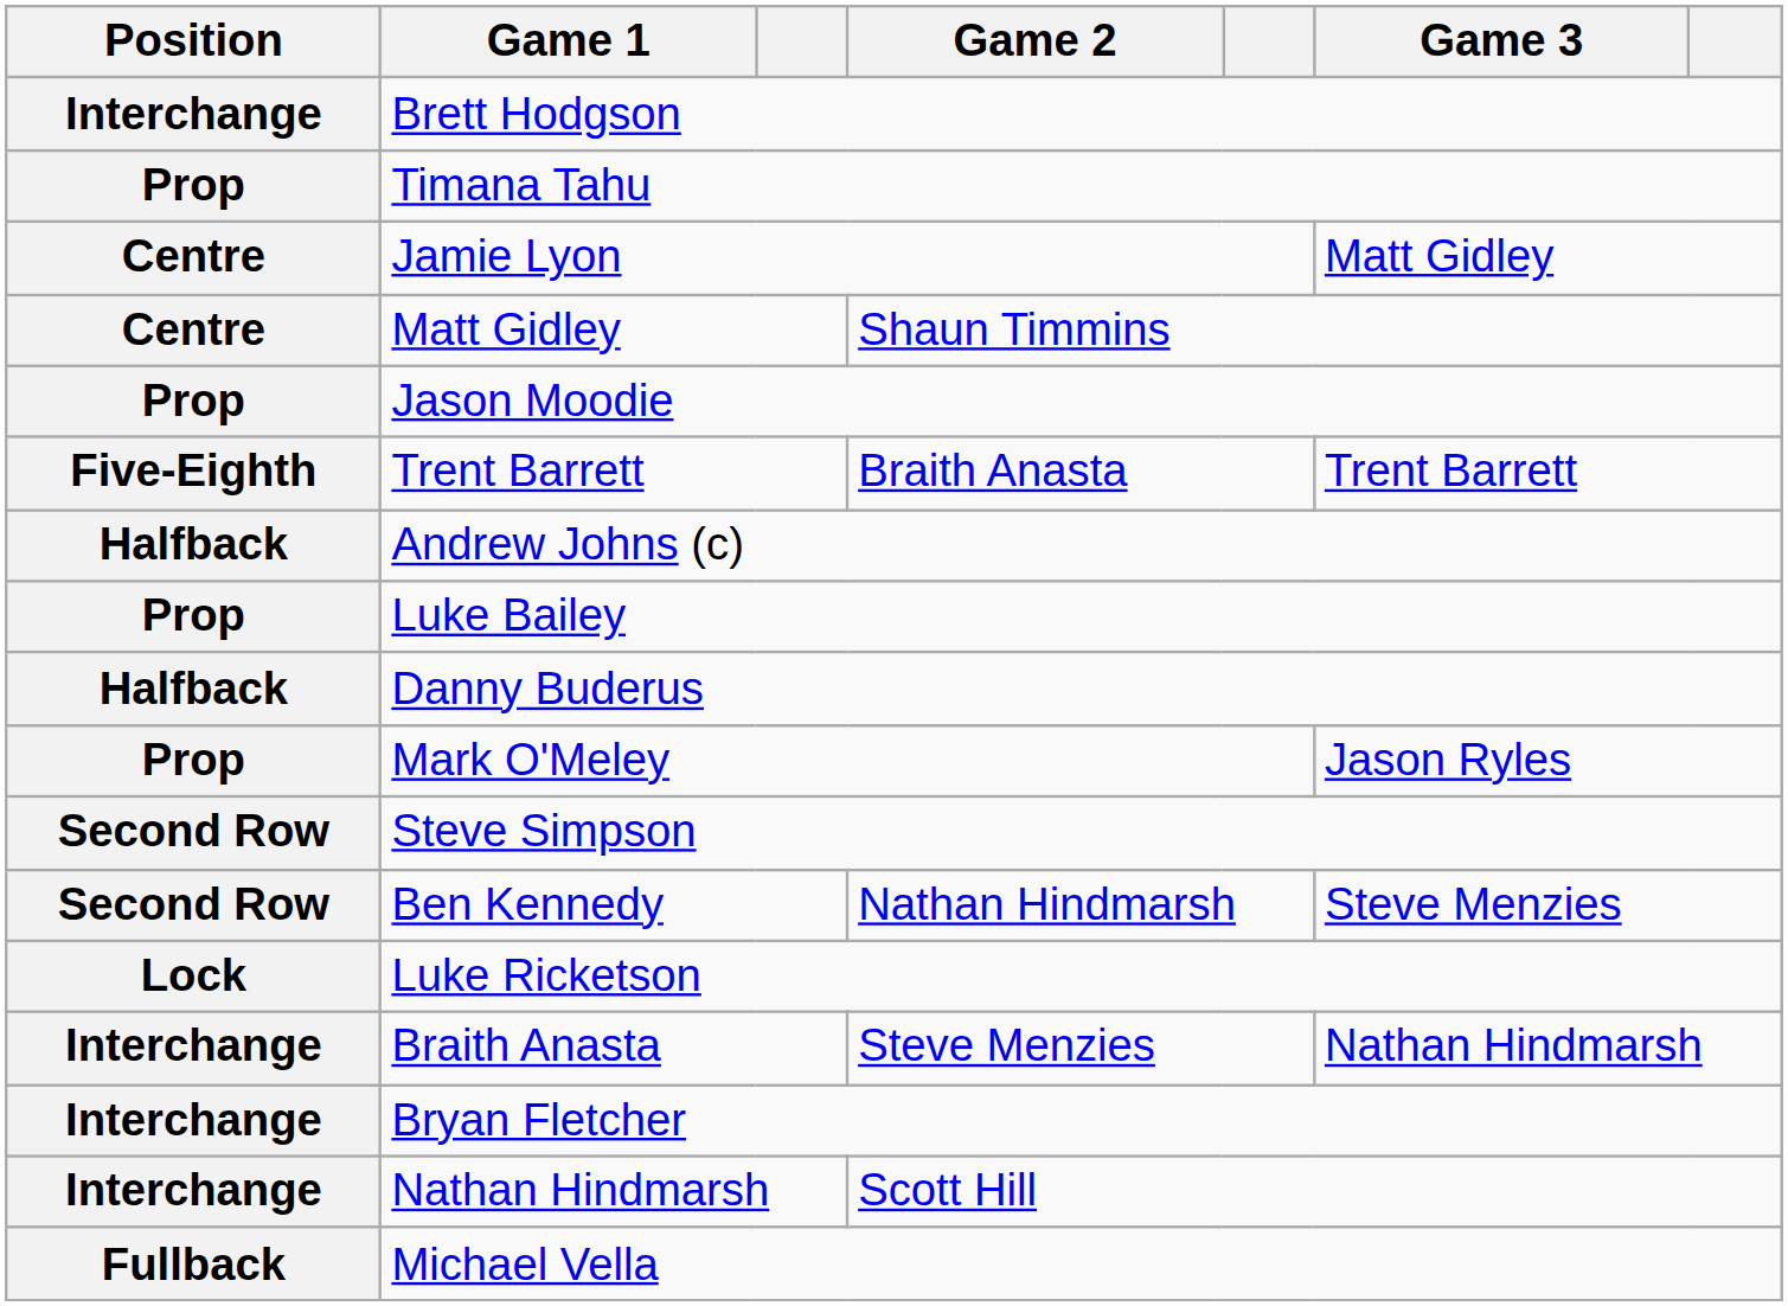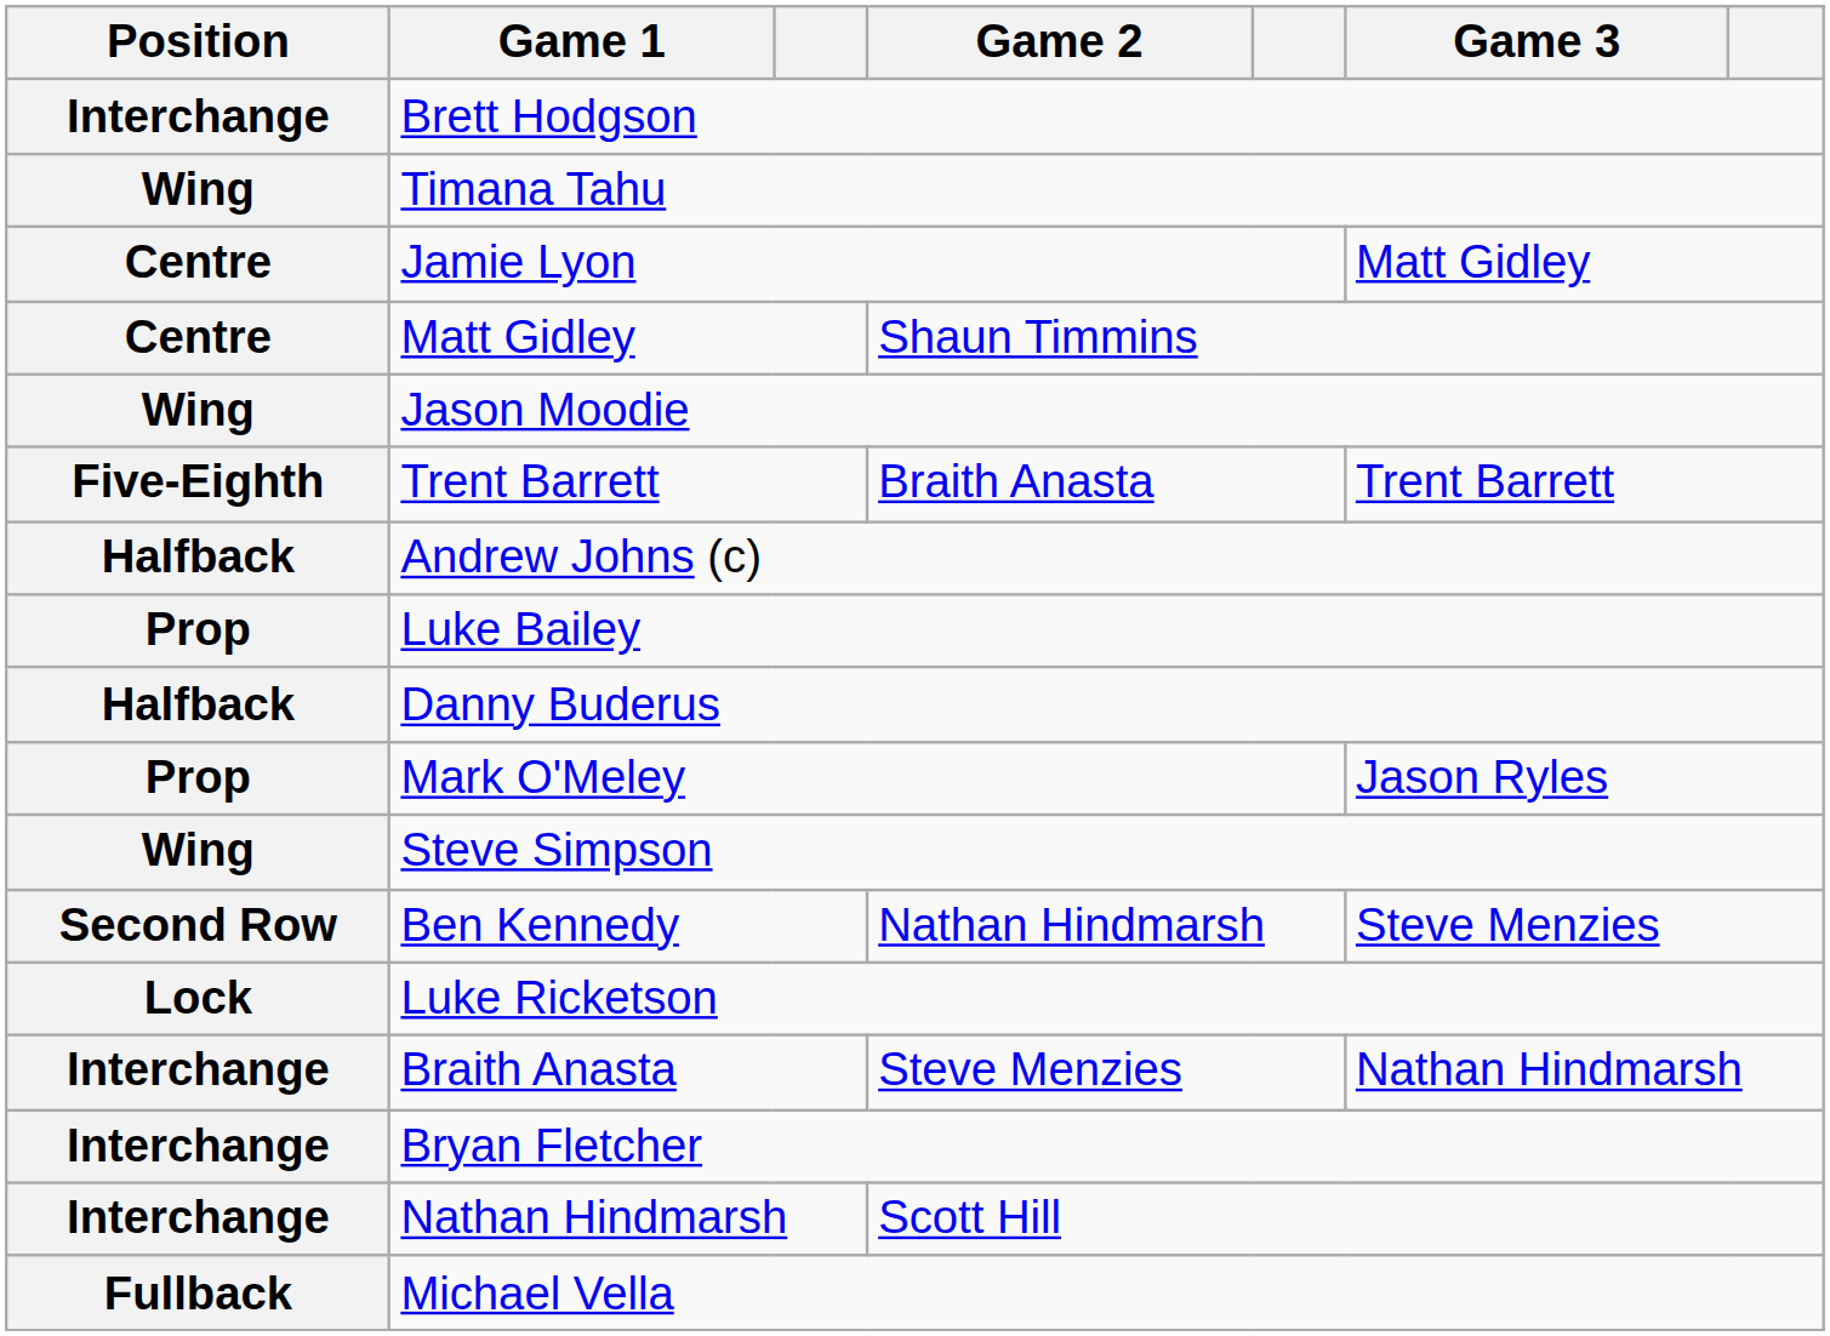 <table class="wikitable">
 <tr>
 <th width="125">Position</th>
 <th width="125">Game 1</th>
 <th width="25"></th>
 <th width="125">Game 2</th>
 <th width="25"></th>
 <th width="125">Game 3</th>
 <th width="25"></th>
 </tr>
 <tr>
 <th>Interchange</th>
 <td colspan="6"> <a href='#'>Brett Hodgson</a></td>
 </tr>
 <tr>
-<th>Prop</th>
+<th>Wing</th>
 <td colspan="6"> <a href='#'>Timana Tahu</a></td>
 </tr>
 <tr>
 <th>Centre</th>
 <td colspan="4"> <a href='#'>Jamie Lyon</a></td>
 <td colspan="2"> <a href='#'>Matt Gidley</a></td>
 </tr>
 <tr>
 <th>Centre</th>
 <td colspan="2"> <a href='#'>Matt Gidley</a></td>
 <td colspan="4"> <a href='#'>Shaun Timmins</a></td>
 </tr>
 <tr>
-<th>Prop</th>
+<th>Wing</th>
 <td colspan="6"> <a href='#'>Jason Moodie</a></td>
 </tr>
 <tr>
 <th>Five-Eighth</th>
 <td colspan="2"> <a href='#'>Trent Barrett</a></td>
 <td colspan="2"> <a href='#'>Braith Anasta</a></td>
 <td colspan="2"> <a href='#'>Trent Barrett</a></td>
 </tr>
 <tr>
 <th>Halfback</th>
 <td colspan="6"> <a href='#'>Andrew Johns</a> (c)</td>
 </tr>
 <tr>
 <th>Prop</th>
 <td colspan="6"> <a href='#'>Luke Bailey</a></td>
 </tr>
 <tr>
 <th>Halfback</th>
 <td colspan="6"> <a href='#'>Danny Buderus</a></td>
 </tr>
 <tr>
 <th>Prop</th>
 <td colspan="4"> <a href='#'>Mark O'Meley</a></td>
 <td colspan="2"> <a href='#'>Jason Ryles</a></td>
 </tr>
 <tr>
-<th>Second Row</th>
+<th>Wing</th>
 <td colspan="6"> <a href='#'>Steve Simpson</a></td>
 </tr>
 <tr>
 <th>Second Row</th>
 <td colspan="2"> <a href='#'>Ben Kennedy</a></td>
 <td colspan="2"> <a href='#'>Nathan Hindmarsh</a></td>
 <td colspan="2"> <a href='#'>Steve Menzies</a></td>
 </tr>
 <tr>
 <th>Lock</th>
 <td colspan="6"> <a href='#'>Luke Ricketson</a></td>
 </tr>
 <tr>
 <th>Interchange</th>
 <td colspan="2"> <a href='#'>Braith Anasta</a></td>
 <td colspan="2"> <a href='#'>Steve Menzies</a></td>
 <td colspan="2"> <a href='#'>Nathan Hindmarsh</a></td>
 </tr>
 <tr>
 <th>Interchange</th>
 <td colspan="6"> <a href='#'>Bryan Fletcher</a></td>
 </tr>
 <tr>
 <th>Interchange</th>
 <td colspan="2"> <a href='#'>Nathan Hindmarsh</a></td>
 <td colspan="4"> <a href='#'>Scott Hill</a></td>
 </tr>
 <tr>
 <th>Fullback</th>
 <td colspan="6"> <a href='#'>Michael Vella</a></td>
 </tr>
 <tr>
 </tr>
 </table>
